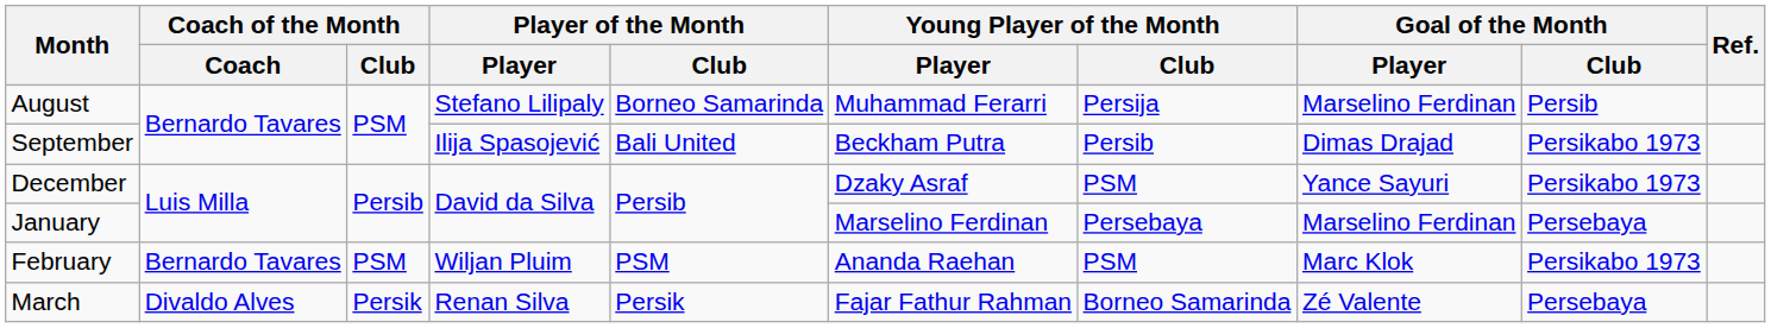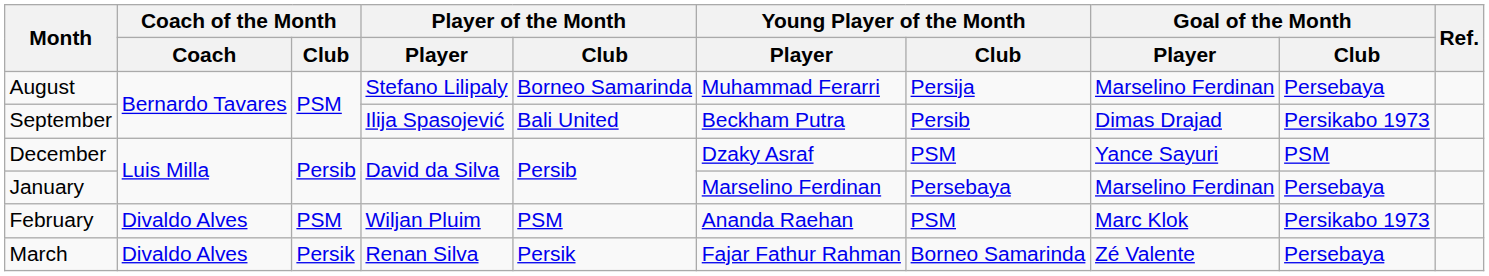 <table class="wikitable">
 <tr>
 <th rowspan="2">Month</th>
 <th colspan="2">Coach of the Month</th>
 <th colspan="2">Player of the Month</th>
 <th colspan="2">Young Player of the Month</th>
 <th colspan="2">Goal of the Month</th>
 <th rowspan="2">Ref.</th>
 </tr>
 <tr>
 <th>Coach</th>
 <th>Club</th>
 <th>Player</th>
 <th>Club</th>
 <th>Player</th>
 <th>Club</th>
 <th>Player</th>
 <th>Club</th>
 </tr>
 <tr>
 <td>August</td>
 <td rowspan="2"> <a href='#'>Bernardo Tavares</a></td>
 <td rowspan="2"><a href='#'>PSM</a></td>
 <td> <a href='#'>Stefano Lilipaly</a></td>
 <td><a href='#'>Borneo Samarinda</a></td>
 <td> <a href='#'>Muhammad Ferarri</a></td>
 <td><a href='#'>Persija</a></td>
 <td> <a href='#'>Marselino Ferdinan</a></td>
-<td><a href='#'>Persib</a></td>
+<td><a href='#'>Persebaya</a></td>
 <td></td>
 </tr>
 <tr>
 <td>September</td>
 <td> <a href='#'>Ilija Spasojević</a></td>
 <td><a href='#'>Bali United</a></td>
 <td> <a href='#'>Beckham Putra</a></td>
 <td><a href='#'>Persib</a></td>
 <td> <a href='#'>Dimas Drajad</a></td>
 <td><a href='#'>Persikabo 1973</a></td>
 <td></td>
 </tr>
 <tr>
 <td>December</td>
 <td rowspan="2"> <a href='#'>Luis Milla</a></td>
 <td rowspan="2"><a href='#'>Persib</a></td>
 <td rowspan="2"> <a href='#'>David da Silva</a></td>
 <td rowspan="2"><a href='#'>Persib</a></td>
 <td> <a href='#'>Dzaky Asraf</a></td>
 <td><a href='#'>PSM</a></td>
 <td> <a href='#'>Yance Sayuri</a></td>
-<td><a href='#'>Persikabo 1973</a></td>
+<td><a href='#'>PSM</a></td>
 <td></td>
 </tr>
 <tr>
 <td>January</td>
 <td> <a href='#'>Marselino Ferdinan</a></td>
 <td><a href='#'>Persebaya</a></td>
 <td> <a href='#'>Marselino Ferdinan</a></td>
 <td><a href='#'>Persebaya</a></td>
 <td></td>
 </tr>
 <tr>
 <td>February</td>
-<td> <a href='#'>Bernardo Tavares</a></td>
+<td> <a href='#'>Divaldo Alves</a></td>
 <td><a href='#'>PSM</a></td>
 <td> <a href='#'>Wiljan Pluim</a></td>
 <td><a href='#'>PSM</a></td>
 <td> <a href='#'>Ananda Raehan</a></td>
 <td><a href='#'>PSM</a></td>
 <td> <a href='#'>Marc Klok</a></td>
 <td><a href='#'>Persikabo 1973</a></td>
 <td></td>
 </tr>
 <tr>
 <td>March</td>
 <td> <a href='#'>Divaldo Alves</a></td>
 <td><a href='#'>Persik</a></td>
 <td> <a href='#'>Renan Silva</a></td>
 <td><a href='#'>Persik</a></td>
 <td> <a href='#'>Fajar Fathur Rahman</a></td>
 <td><a href='#'>Borneo Samarinda</a></td>
 <td> <a href='#'>Zé Valente</a></td>
 <td><a href='#'>Persebaya</a></td>
 <td></td>
 </tr>
 </table>
